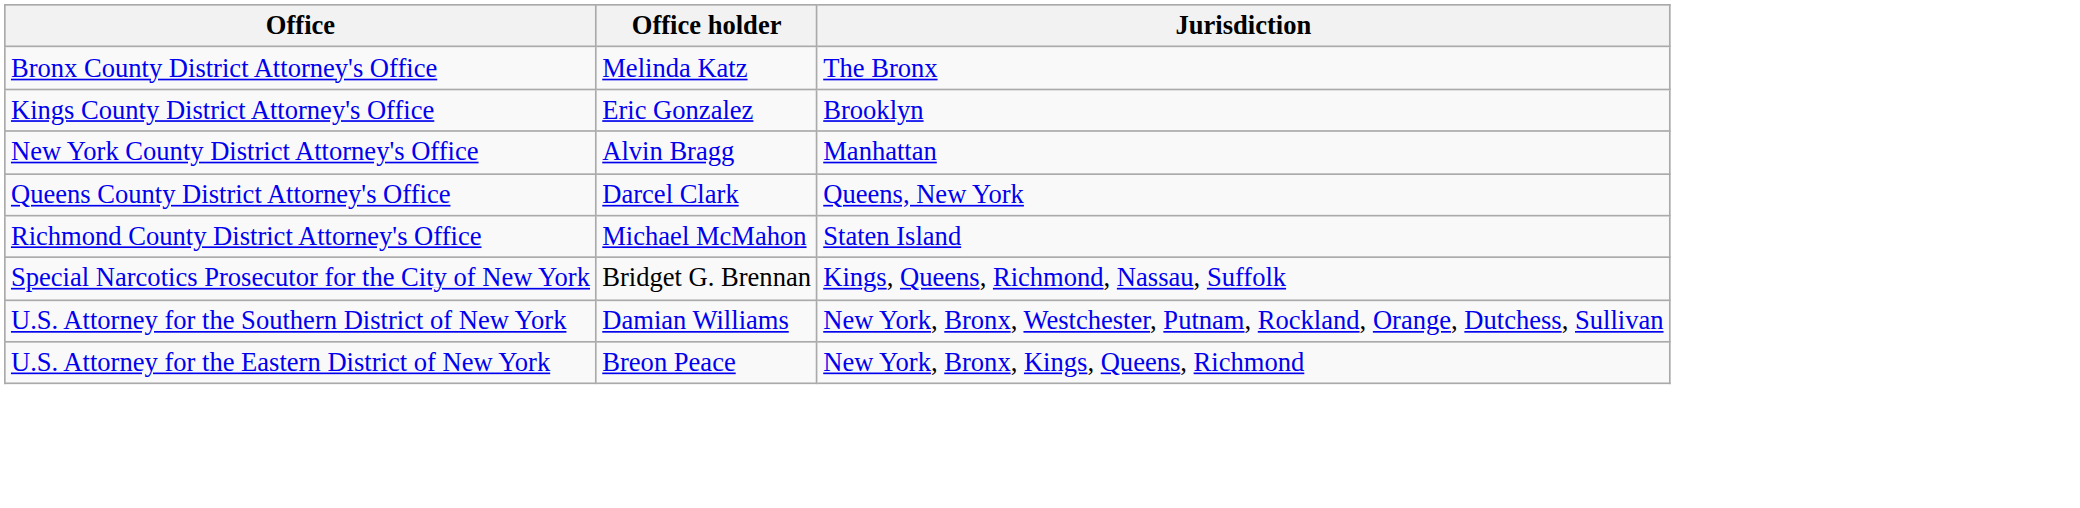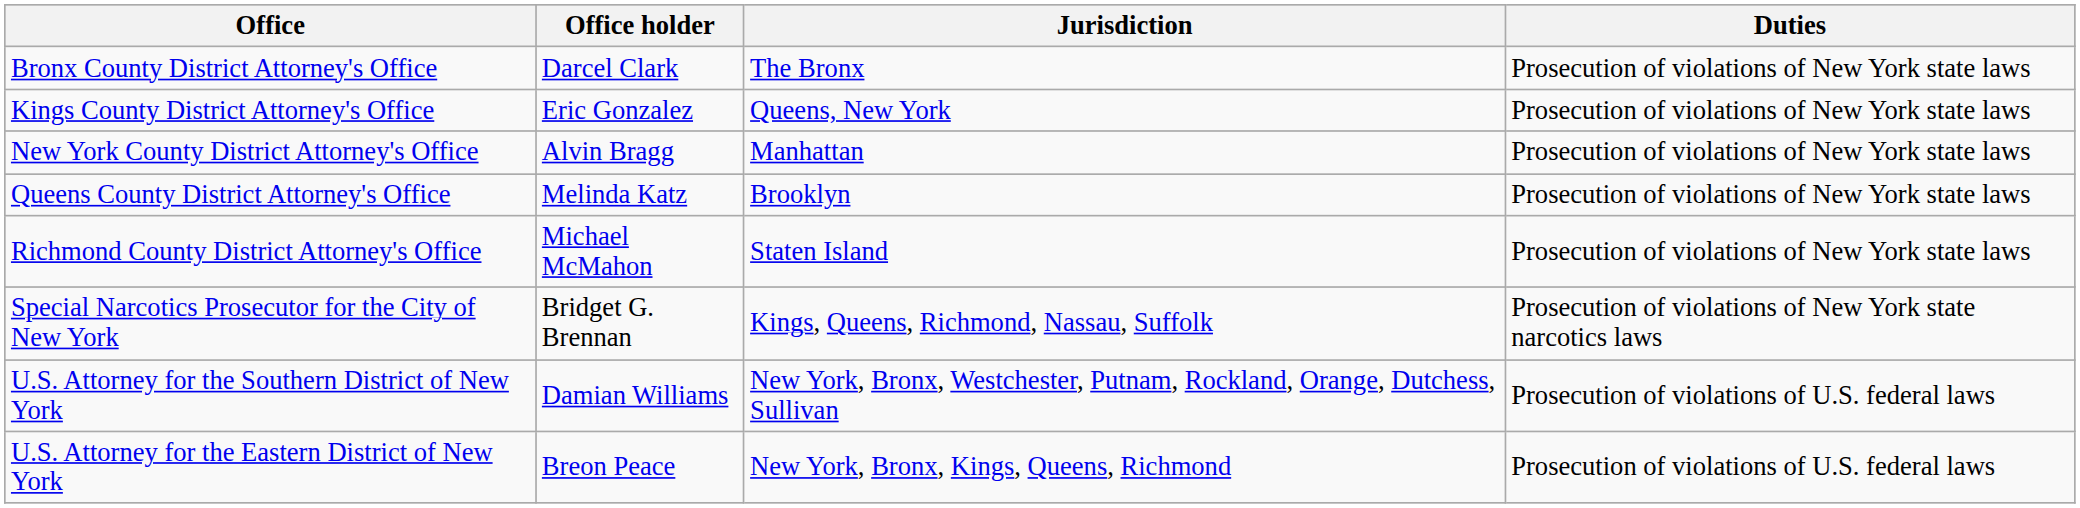 <table class="wikitable sortable">
 <tr>
 <th>Office</th>
 <th>Office holder</th>
 <th>Jurisdiction</th>
+<th>Duties</th>
 </tr>
 <tr>
 <td><a href='#'> Bronx County District Attorney's Office</a></td>
-<td><a href='#'>Melinda Katz</a></td>
+<td><a href='#'>Darcel Clark</a></td>
 <td><a href='#'>The Bronx</a></td>
+<td>Prosecution of violations of New York state laws</td>
 </tr>
 <tr>
 <td><a href='#'> Kings County District Attorney's Office</a></td>
 <td><a href='#'>Eric Gonzalez</a></td>
-<td><a href='#'>Brooklyn</a></td>
+<td><a href='#'>Queens, New York</a></td>
+<td>Prosecution of violations of New York state laws</td>
 </tr>
 <tr>
 <td><a href='#'>New York County District Attorney's Office</a></td>
 <td><a href='#'>Alvin Bragg</a></td>
 <td><a href='#'>Manhattan</a></td>
+<td>Prosecution of violations of New York state laws</td>
 </tr>
 <tr>
 <td><a href='#'>Queens County District Attorney's Office</a></td>
-<td><a href='#'>Darcel Clark</a></td>
-<td><a href='#'>Queens, New York</a></td>
+<td><a href='#'>Melinda Katz</a></td>
+<td><a href='#'>Brooklyn</a></td>
+<td>Prosecution of violations of New York state laws</td>
 </tr>
 <tr>
 <td><a href='#'> Richmond County District Attorney's Office</a></td>
 <td><a href='#'>Michael McMahon</a></td>
 <td><a href='#'>Staten Island</a></td>
+<td>Prosecution of violations of New York state laws</td>
 </tr>
 <tr>
 <td><a href='#'>Special Narcotics Prosecutor for the City of New York</a></td>
 <td>Bridget G. Brennan</td>
 <td><a href='#'>Kings</a>, <a href='#'>Queens</a>, <a href='#'>Richmond</a>, <a href='#'>Nassau</a>, <a href='#'>Suffolk</a></td>
+<td>Prosecution of violations of New York state narcotics laws</td>
 </tr>
 <tr>
 <td><a href='#'>U.S. Attorney for the Southern District of New York</a></td>
 <td><a href='#'>Damian Williams</a></td>
 <td><a href='#'>New York</a>, <a href='#'>Bronx</a>, <a href='#'>Westchester</a>, <a href='#'>Putnam</a>, <a href='#'>Rockland</a>, <a href='#'>Orange</a>, <a href='#'>Dutchess</a>, <a href='#'>Sullivan</a></td>
+<td>Prosecution of violations of U.S. federal laws</td>
 </tr>
 <tr>
 <td><a href='#'>U.S. Attorney for the Eastern District of New York</a></td>
 <td><a href='#'>Breon Peace</a></td>
 <td><a href='#'>New York</a>, <a href='#'>Bronx</a>, <a href='#'>Kings</a>, <a href='#'>Queens</a>, <a href='#'>Richmond</a></td>
+<td>Prosecution of violations of U.S. federal laws</td>
 </tr>
 </table>
